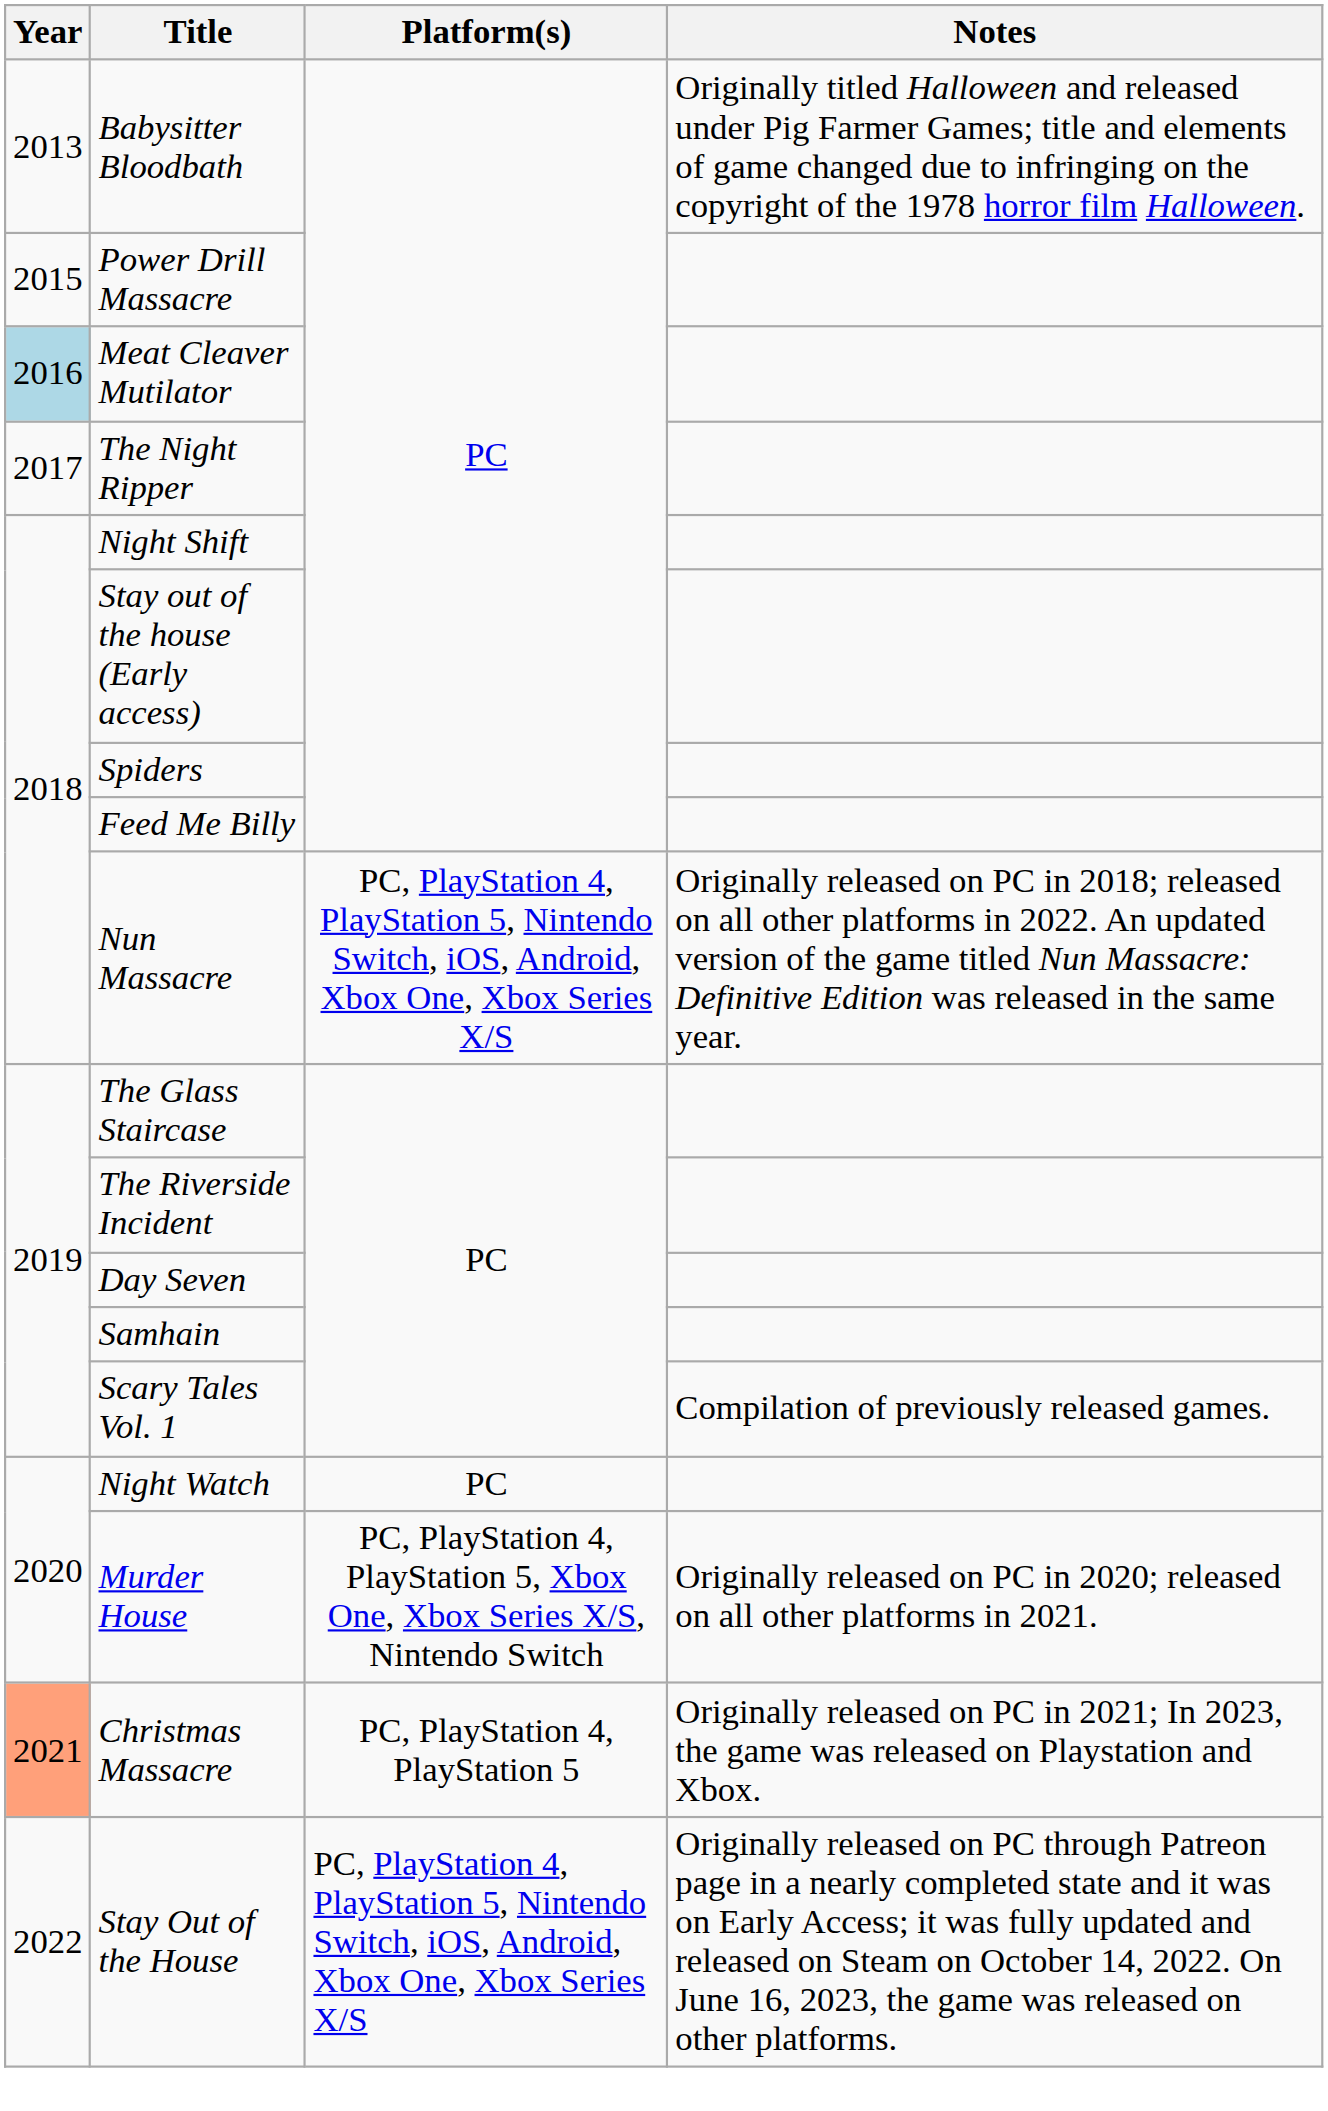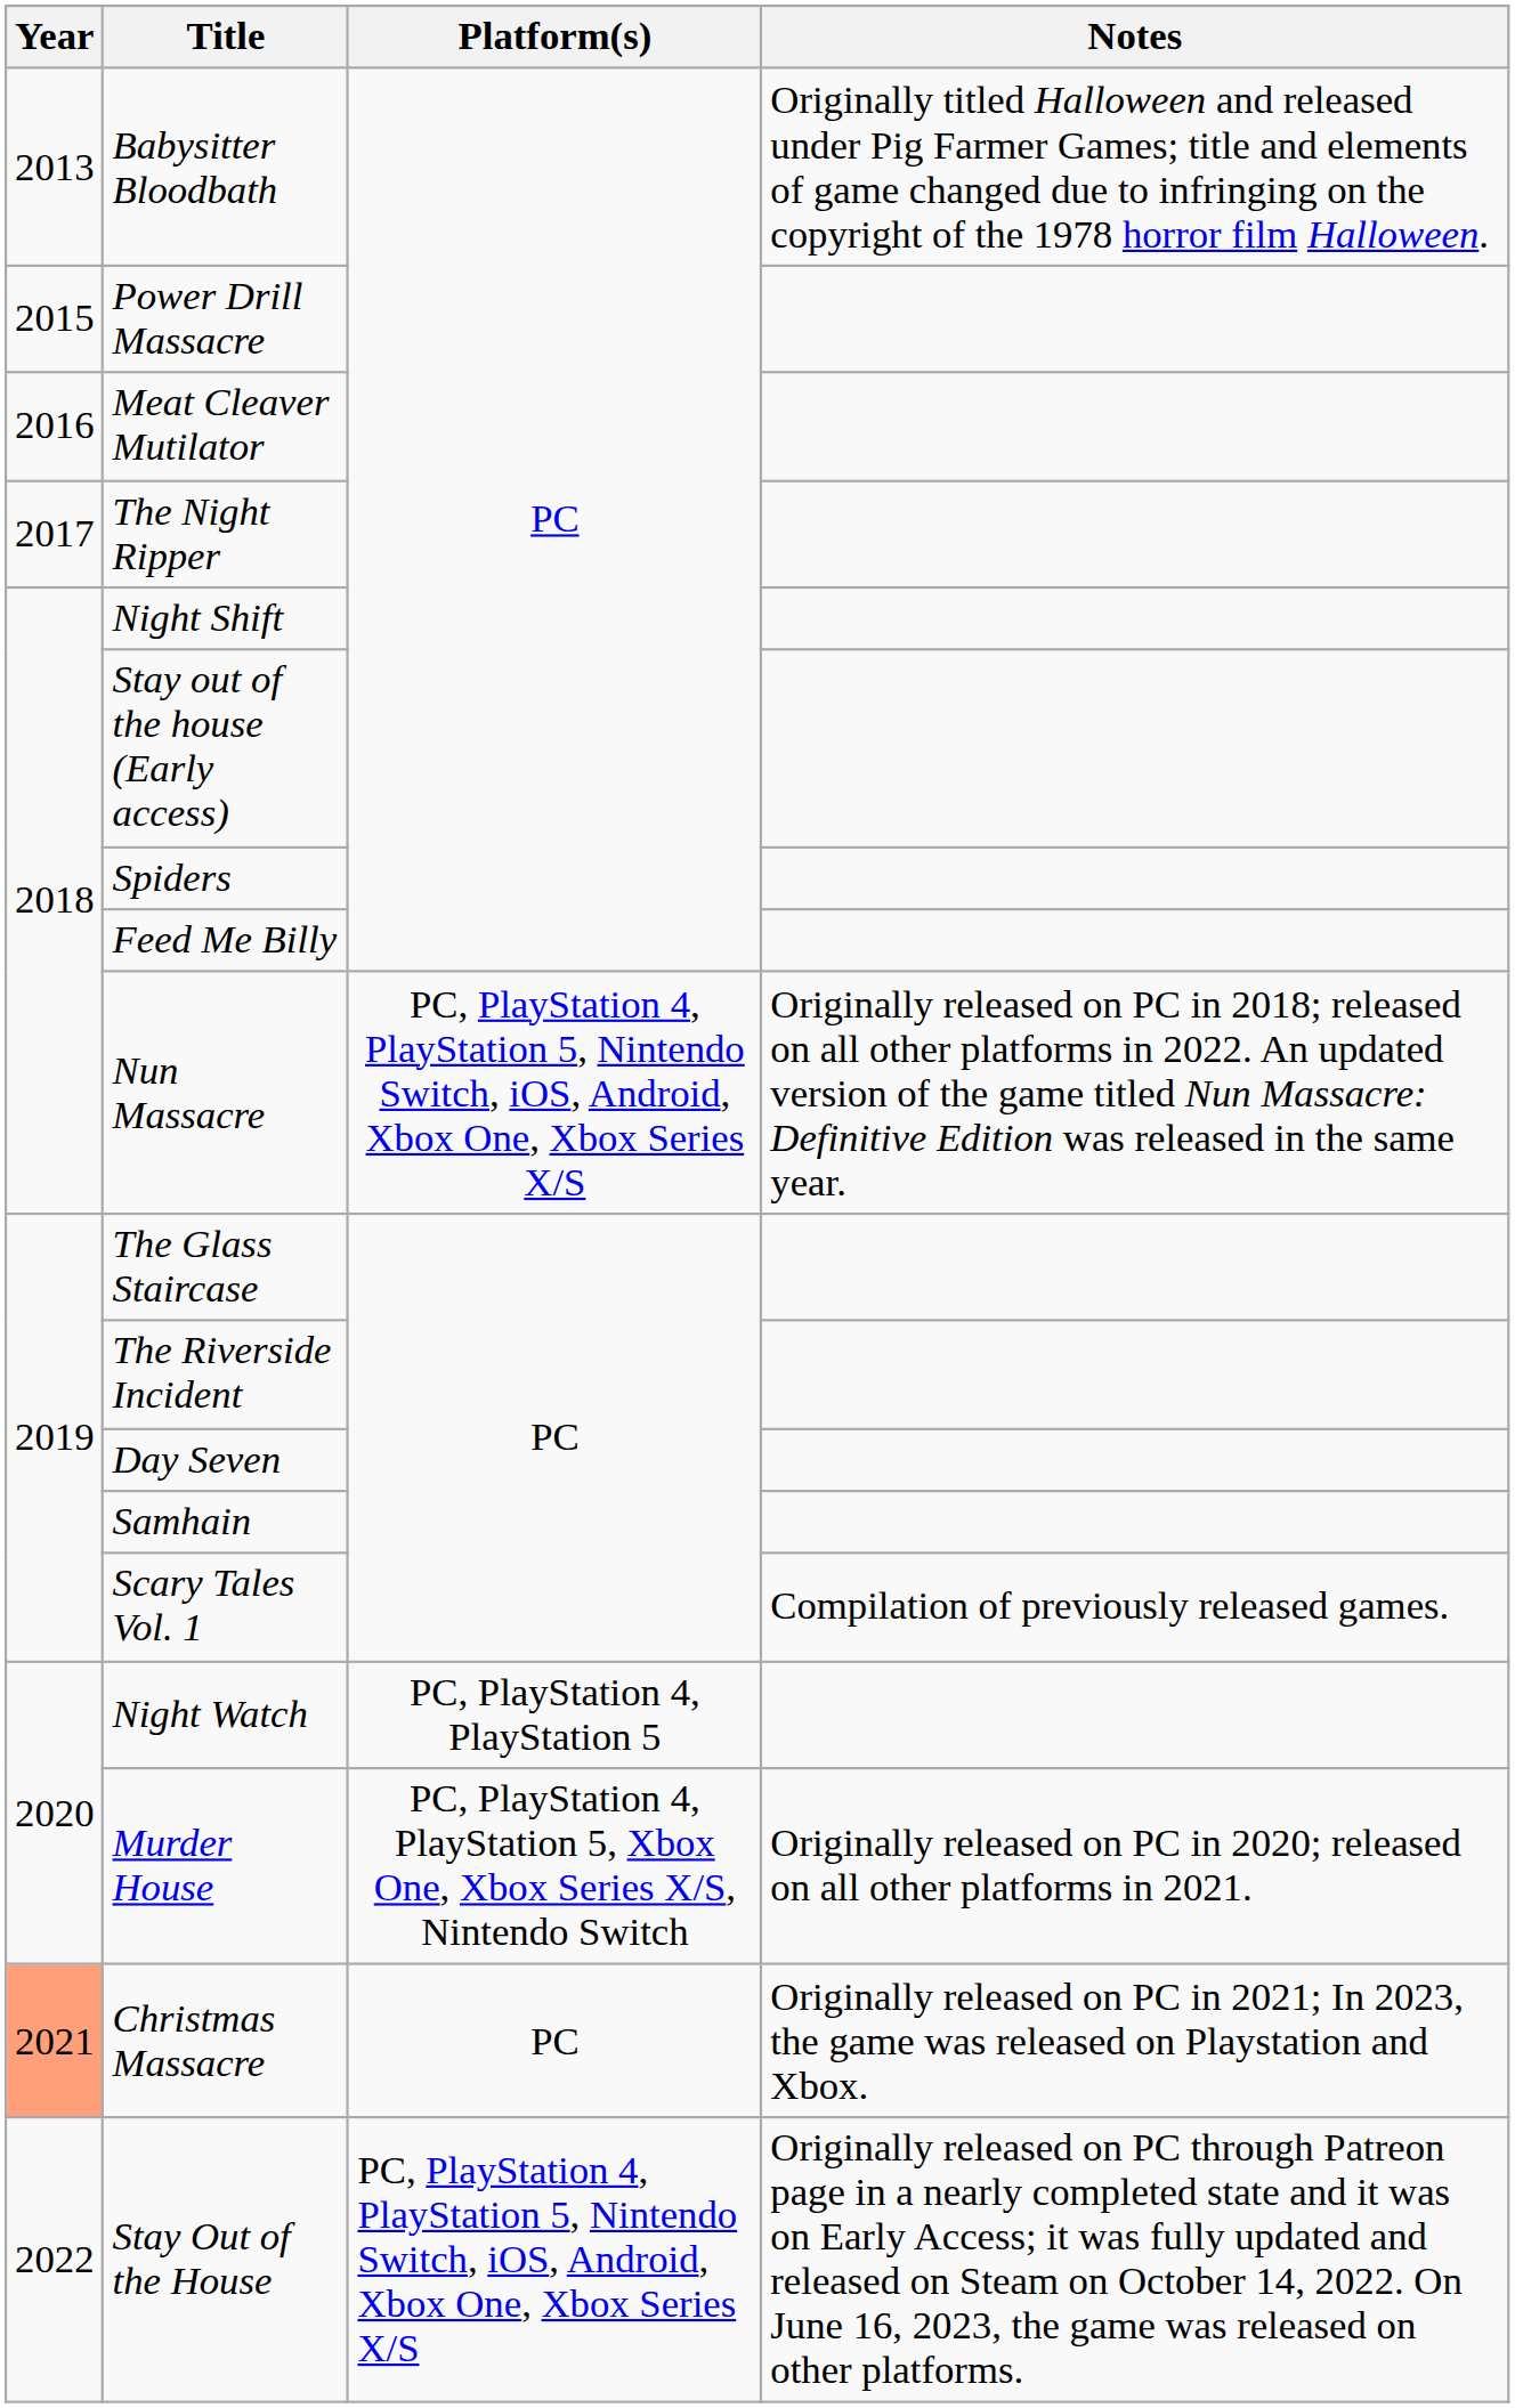 <table class="wikitable sortable">
 <tr>
 <th>Year</th>
 <th>Title</th>
 <th>Platform(s)</th>
 <th class="unsortable">Notes</th>
 </tr>
 <tr>
 <td>2013</td>
 <td><em>Babysitter Bloodbath</em></td>
 <td rowspan="8" align="center"><a href='#'>PC</a></td>
 <td>Originally titled <em>Halloween</em> and released under Pig Farmer Games; title and elements of game changed due to infringing on the copyright of the 1978 <a href='#'>horror film</a> <em><a href='#'>Halloween</a></em>.</td>
 </tr>
 <tr>
 <td>2015</td>
 <td><em>Power Drill Massacre</em></td>
 <td></td>
 </tr>
 <tr>
-<td style="background: lightblue;">2016</td>
+<td>2016</td>
 <td><em>Meat Cleaver Mutilator</em></td>
 <td></td>
 </tr>
 <tr>
 <td>2017</td>
 <td><em>The Night Ripper</em></td>
 <td></td>
 </tr>
 <tr>
 <td rowspan="5">2018</td>
 <td><em>Night Shift</em></td>
 <td></td>
 </tr>
 <tr>
 <td><em>Stay out of the house (Early access)</em></td>
 <td></td>
 </tr>
 <tr>
 <td><em>Spiders</em></td>
 <td></td>
 </tr>
 <tr>
 <td><em>Feed Me Billy</em></td>
 <td></td>
 </tr>
 <tr>
 <td><em>Nun Massacre</em></td>
 <td align="center">PC, <a href='#'>PlayStation 4</a>, <a href='#'>PlayStation 5</a>, <a href='#'>Nintendo Switch</a>, <a href='#'>iOS</a>, <a href='#'>Android</a>, <a href='#'>Xbox One</a>, <a href='#'>Xbox Series X/S</a></td>
 <td>Originally released on PC in 2018; released on all other platforms in 2022. An updated version of the game titled <em>Nun Massacre: Definitive Edition</em> was released in the same year.</td>
 </tr>
 <tr>
 <td rowspan="5">2019</td>
 <td><em>The Glass Staircase</em></td>
 <td align="center" rowspan="5">PC</td>
 <td></td>
 </tr>
 <tr>
 <td><em>The Riverside Incident</em></td>
 <td></td>
 </tr>
 <tr>
 <td><em>Day Seven</em></td>
 <td></td>
 </tr>
 <tr>
 <td><em>Samhain</em></td>
 <td></td>
 </tr>
 <tr>
 <td><em>Scary Tales Vol. 1</em></td>
 <td>Compilation of previously released games.</td>
 </tr>
 <tr>
 <td rowspan="2">2020</td>
 <td><em>Night Watch</em></td>
-<td align="center">PC</td>
+<td align="center">PC, PlayStation 4, PlayStation 5</td>
 <td></td>
 </tr>
 <tr>
 <td><em><a href='#'>Murder House</a></em></td>
 <td align="center">PC, PlayStation 4, PlayStation 5, <a href='#'>Xbox One</a>, <a href='#'>Xbox Series X/S</a>, Nintendo Switch</td>
 <td>Originally released on PC in 2020; released on all other platforms in 2021.</td>
 </tr>
 <tr>
 <td style="background: lightsalmon;">2021</td>
 <td><em>Christmas Massacre</em></td>
-<td align="center">PC, PlayStation 4, PlayStation 5</td>
+<td align="center">PC</td>
 <td>Originally released on PC in 2021; In 2023, the game was released on Playstation and Xbox.</td>
 </tr>
 <tr>
 <td>2022</td>
 <td><em>Stay Out of the House</em></td>
 <td>PC, <a href='#'>PlayStation 4</a>, <a href='#'>PlayStation 5</a>, <a href='#'>Nintendo Switch</a>, <a href='#'>iOS</a>, <a href='#'>Android</a>, <a href='#'>Xbox One</a>, <a href='#'>Xbox Series X/S</a></td>
 <td>Originally released on PC through Patreon page in a nearly completed state and it was on Early Access; it was fully updated and released on Steam on October 14, 2022. On June 16, 2023, the game was released on other platforms.</td>
 </tr>
 </table>
